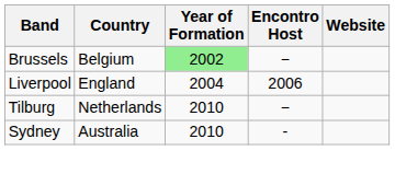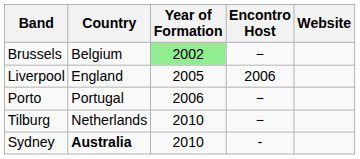 <table class="wikitable sortable">
 <tr>
 <th>Band</th>
 <th>Country</th>
 <th>Year of<br>Formation</th>
 <th>Encontro<br>Host</th>
 <th>Website</th>
 </tr>
 <tr>
 <td>Brussels</td>
 <td>Belgium</td>
 <td align=center style="background: lightgreen;">2002</td>
 <td align=center>−</td>
 <td></td>
 </tr>
 <tr>
 <td>Liverpool</td>
 <td>England</td>
-<td align=center>2004</td>
+<td align=center>2005</td>
 <td align=center>2006</td>
+<td></td>
+</tr>
+<tr>
+<td>Porto</td>
+<td>Portugal</td>
+<td align="center">2006</td>
+<td align="center">−</td>
 <td></td>
 </tr>
 <tr>
 <td>Tilburg</td>
 <td>Netherlands</td>
 <td align=center>2010</td>
 <td align=center>−</td>
 <td></td>
 </tr>
 <tr>
 <td>Sydney</td>
-<td>Australia</td>
+<td><strong>Australia</strong></td>
 <td align=center>2010</td>
 <td align=center>-</td>
 <td></td>
 </tr>
 </table>
